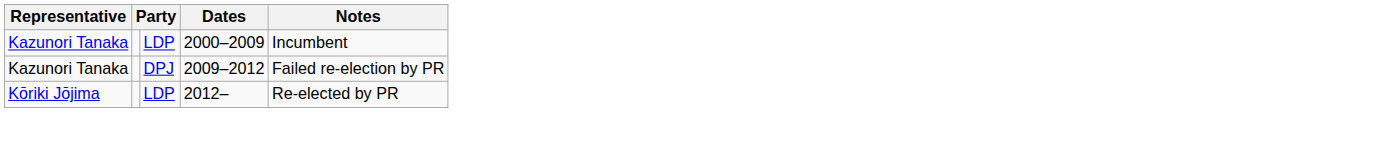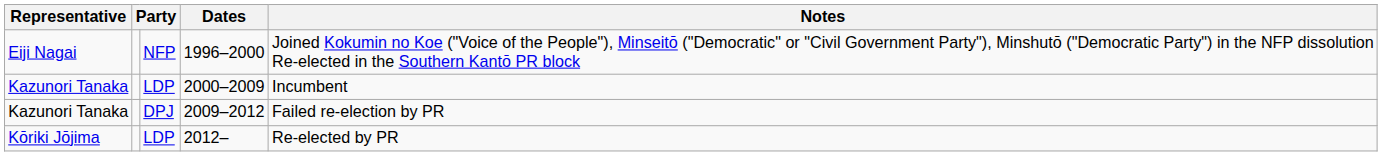 <table class=wikitable>
 <tr valign=bottom>
 <th>Representative</th>
 <th colspan="2">Party</th>
 <th>Dates</th>
 <th>Notes</th>
+</tr>
+<tr>
+<td><a href='#'>Eiji Nagai</a></td>
+<td bgcolor=></td>
+<td><a href='#'>NFP</a></td>
+<td>1996–2000</td>
+<td>Joined <a href='#'>Kokumin no Koe</a> ("Voice of the People"), <a href='#'>Minseitō</a> ("Democratic" or "Civil Government Party"), Minshutō ("Democratic Party") in the NFP dissolution<br>Re-elected in the <a href='#'>Southern Kantō PR block</a></td>
 </tr>
 <tr>
 <td><a href='#'>Kazunori Tanaka</a></td>
 <td bgcolor=></td>
 <td><a href='#'>LDP</a></td>
 <td>2000–2009</td>
 <td>Incumbent</td>
 </tr>
 <tr>
 <td>Kazunori Tanaka</td>
 <td bgcolor=></td>
 <td><a href='#'>DPJ</a></td>
 <td>2009–2012</td>
 <td>Failed re-election by PR</td>
 </tr>
 <tr>
 <td><a href='#'>Kōriki Jōjima</a></td>
 <td bgcolor=></td>
 <td><a href='#'>LDP</a></td>
 <td>2012–</td>
 <td>Re-elected by PR</td>
 </tr>
 </table>
